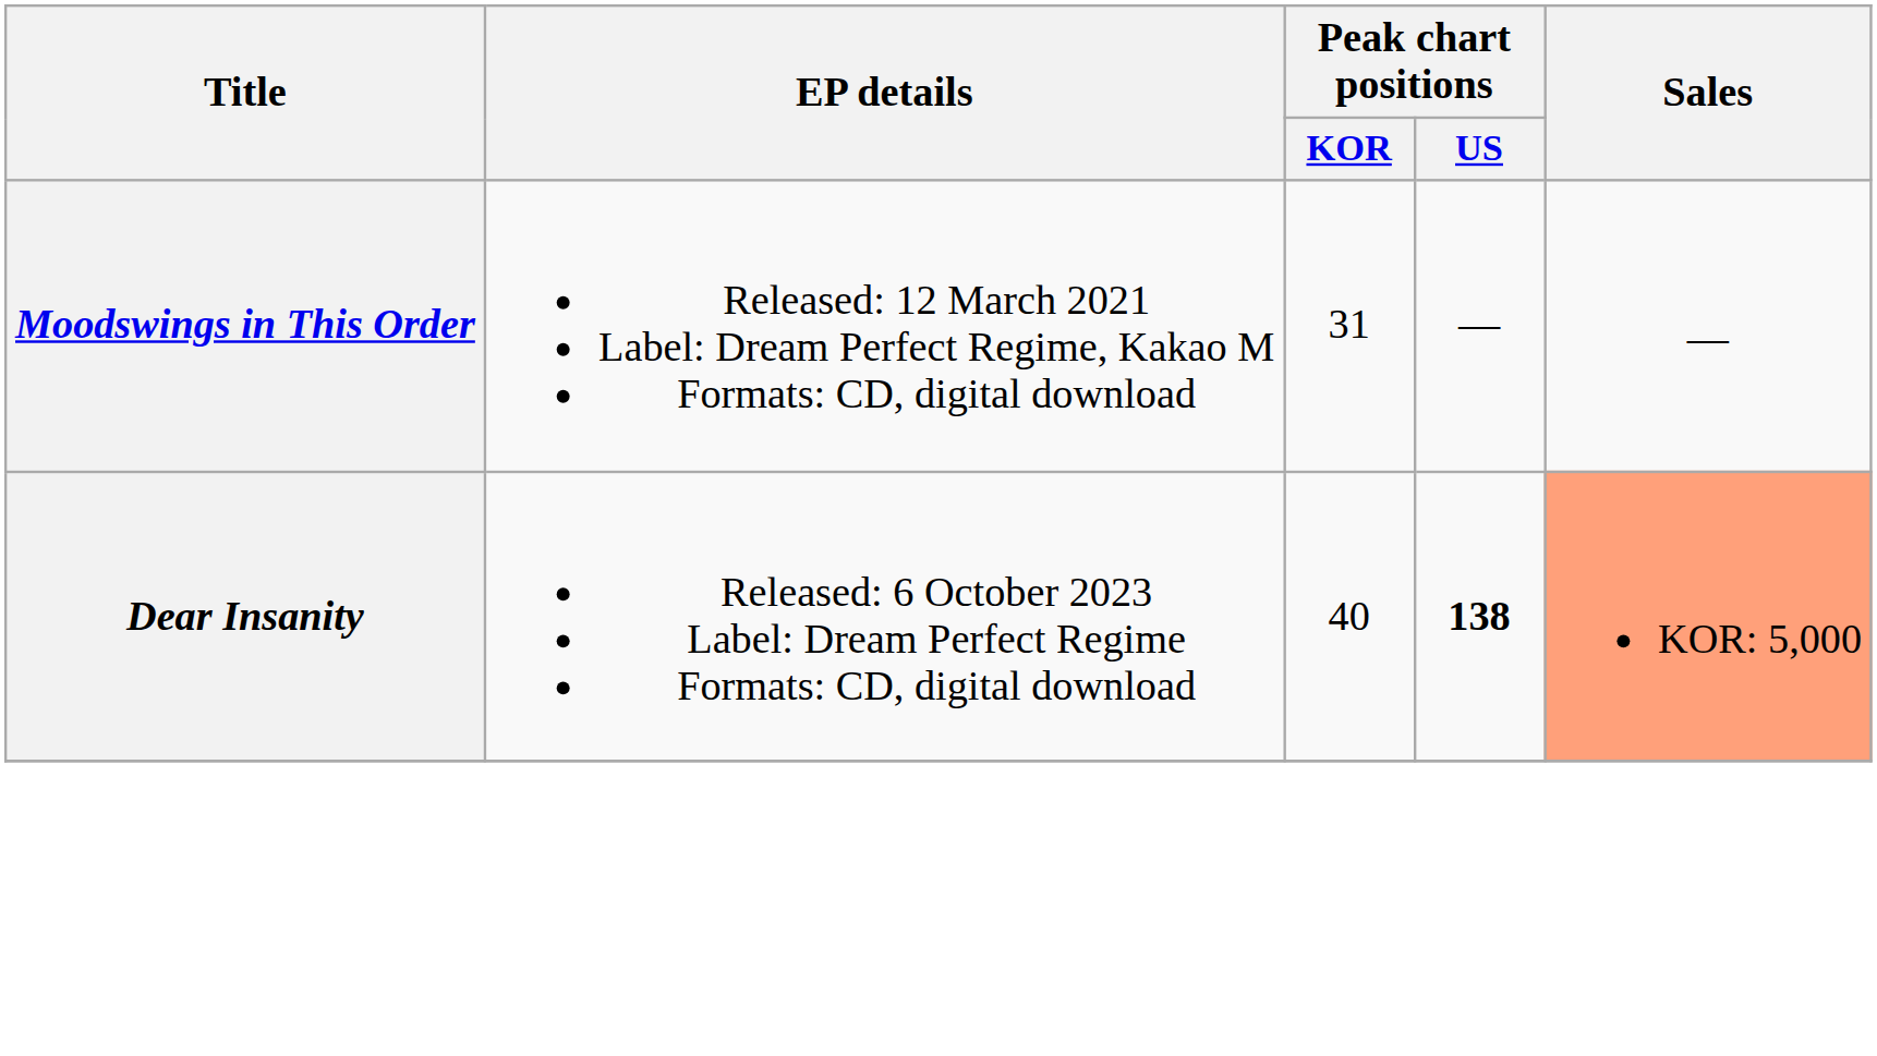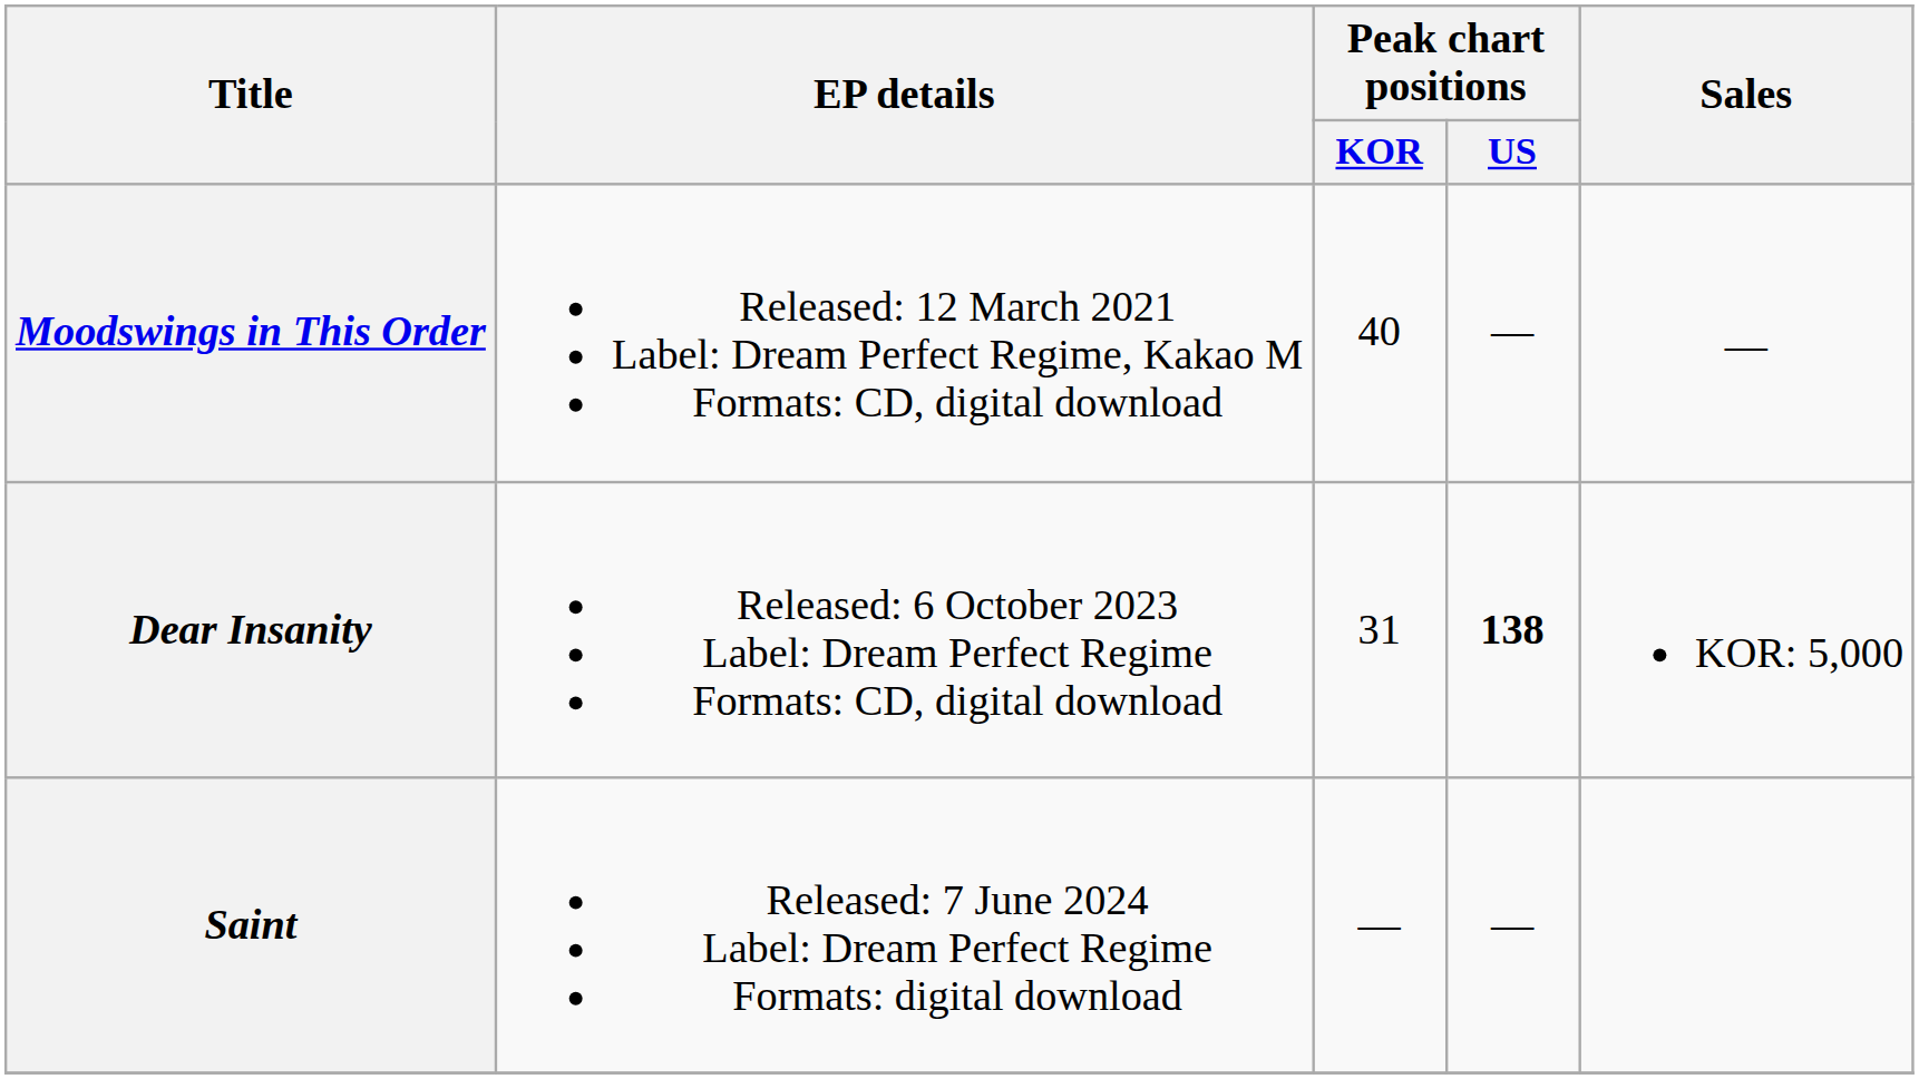 <table class="wikitable plainrowheaders" style="text-align:center;">
 <tr>
 <th scope="col" rowspan="2">Title</th>
 <th scope="col" rowspan="2">EP details</th>
 <th scope="col" colspan="2">Peak chart positions</th>
 <th rowspan="2">Sales</th>
 </tr>
 <tr>
 <th scope="col" style="width:3em;font-size:90%;"><a href='#'>KOR</a><br></th>
 <th scope="col" style="width:3em;font-size:90%;"><a href='#'>US</a><br></th>
 </tr>
 <tr>
 <th scope="row"><em><a href='#'>Moodswings in This Order</a></em></th>
 <td><br><ul><li>Released: 12 March 2021</li><li>Label: Dream Perfect Regime, Kakao M</li><li>Formats: CD, digital download</li></ul></td>
-<td>31</td>
+<td>40</td>
 <td>—</td>
 <td>__</td>
 </tr>
 <tr>
 <th scope="row"><em>Dear Insanity</em></th>
 <td><br><ul><li>Released: 6 October 2023</li><li>Label: Dream Perfect Regime</li><li>Formats: CD, digital download</li></ul></td>
-<td>40</td>
+<td>31</td>
 <td><strong>138</strong></td>
-<td style="background: lightsalmon;"><br><ul><li>KOR: 5,000</li></ul></td>
+<td><br><ul><li>KOR: 5,000</li></ul></td>
+</tr>
+<tr>
+<th scope="row"><em>Saint</em></th>
+<td><br><ul><li>Released: 7 June 2024</li><li>Label: Dream Perfect Regime</li><li>Formats: digital download</li></ul></td>
+<td>—</td>
+<td>—</td>
+<td></td>
 </tr>
 <tr>
 </tr>
 </table>
